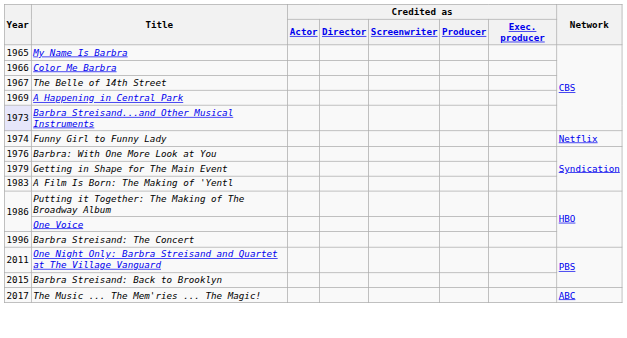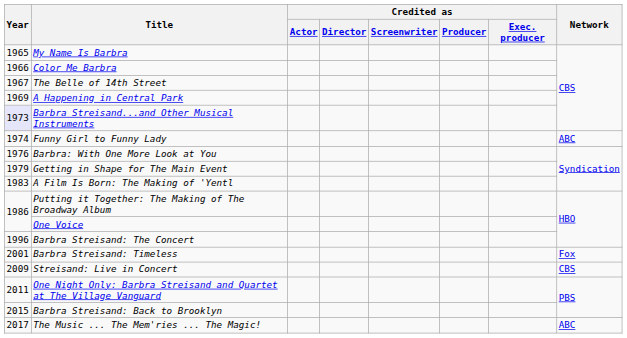 <table class="wikitable plainrowheaders sortable">
 <tr>
 <th rowspan="2" scope="col">Year</th>
 <th rowspan="2" scope="col">Title</th>
 <th colspan="5" scope="col">Credited as</th>
 <th rowspan="2" scope="col" class="unsortable">Network</th>
 </tr>
 <tr>
 <th><a href='#'>Actor</a></th>
 <th><a href='#'>Director</a></th>
 <th><a href='#'>Screenwriter</a></th>
 <th><a href='#'>Producer</a></th>
 <th><a href='#'>Exec. producer</a></th>
 </tr>
 <tr>
 <td>1965</td>
 <td><em><a href='#'>My Name Is Barbra</a></em></td>
 <td></td>
 <td></td>
 <td></td>
 <td></td>
 <td></td>
 <td rowspan="5"><a href='#'>CBS</a></td>
 </tr>
 <tr>
 <td>1966</td>
 <td><em><a href='#'>Color Me Barbra</a></em></td>
 <td></td>
 <td></td>
 <td></td>
 <td></td>
 <td></td>
 </tr>
 <tr>
 <td>1967</td>
 <td><em>The Belle of 14th Street</em></td>
 <td></td>
 <td></td>
 <td></td>
 <td></td>
 <td></td>
 </tr>
 <tr>
 <td>1969</td>
 <td><em><a href='#'>A Happening in Central Park</a></em></td>
 <td></td>
 <td></td>
 <td></td>
 <td></td>
 <td></td>
 </tr>
 <tr>
 <td style="background: lavender;">1973</td>
 <td><em><a href='#'>Barbra Streisand...and Other Musical Instruments</a></em></td>
 <td></td>
 <td></td>
 <td></td>
 <td></td>
 <td></td>
 </tr>
 <tr>
 <td>1974</td>
 <td><em>Funny Girl to Funny Lady</em></td>
 <td></td>
 <td></td>
 <td></td>
 <td></td>
 <td></td>
-<td><a href='#'>Netflix</a></td>
+<td><a href='#'>ABC</a></td>
 </tr>
 <tr>
 <td>1976</td>
 <td><em>Barbra: With One More Look at You</em></td>
 <td></td>
 <td></td>
 <td></td>
 <td></td>
 <td></td>
 <td rowspan="3"><a href='#'>Syndication</a></td>
 </tr>
 <tr>
 <td>1979</td>
 <td><em>Getting in Shape for The Main Event</em></td>
 <td></td>
 <td></td>
 <td></td>
 <td></td>
 <td></td>
 </tr>
 <tr>
 <td>1983</td>
 <td><em>A Film Is Born: The Making of 'Yentl</em></td>
 <td></td>
 <td></td>
 <td></td>
 <td></td>
 <td></td>
 </tr>
 <tr>
 <td rowspan="2">1986</td>
 <td><em>Putting it Together: The Making of The Broadway Album</em></td>
 <td></td>
 <td></td>
 <td></td>
 <td></td>
 <td></td>
 <td rowspan="3"><a href='#'>HBO</a></td>
 </tr>
 <tr>
 <td><em><a href='#'>One Voice</a></em></td>
 <td></td>
 <td></td>
 <td></td>
 <td></td>
 <td></td>
 </tr>
 <tr>
 <td>1996</td>
 <td><em>Barbra Streisand: The Concert</em></td>
 <td></td>
 <td></td>
 <td></td>
 <td></td>
 <td></td>
 </tr>
 <tr>
+<td>2001</td>
+<td><em>Barbra Streisand: Timeless</em></td>
+<td></td>
+<td></td>
+<td></td>
+<td></td>
+<td></td>
+<td><a href='#'>Fox</a></td>
+</tr>
+<tr>
+<td>2009</td>
+<td><em>Streisand: Live in Concert</em></td>
+<td></td>
+<td></td>
+<td></td>
+<td></td>
+<td></td>
+<td><a href='#'>CBS</a></td>
+</tr>
+<tr>
 <td>2011</td>
 <td><em><a href='#'>One Night Only: Barbra Streisand and Quartet at The Village Vanguard</a></em></td>
 <td></td>
 <td></td>
 <td></td>
 <td></td>
 <td></td>
 <td rowspan="2"><a href='#'>PBS</a></td>
 </tr>
 <tr>
 <td>2015</td>
 <td><em>Barbra Streisand: Back to Brooklyn</em></td>
 <td></td>
 <td></td>
 <td></td>
 <td></td>
 <td></td>
 </tr>
 <tr>
 <td>2017</td>
 <td><em>The Music ... The Mem'ries ... The Magic!</em></td>
 <td></td>
 <td></td>
 <td></td>
 <td></td>
 <td></td>
 <td><a href='#'>ABC</a></td>
 </tr>
 </table>
